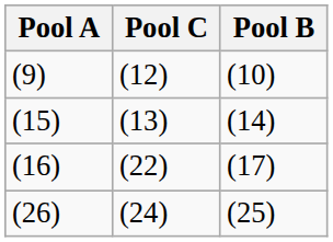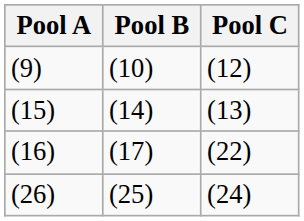 <table class="wikitable">
 <tr>
 <th width=30%>Pool A</th>
+<th width=30%>Pool B</th>
 <th width=30%>Pool C</th>
-<th width=30%>Pool B</th>
 </tr>
 <tr>
 <td> (9)</td>
+<td> (10)</td>
 <td> (12)</td>
-<td> (10)</td>
 </tr>
 <tr>
 <td> (15)</td>
+<td> (14)</td>
 <td> (13)</td>
-<td> (14)</td>
 </tr>
 <tr>
 <td> (16)</td>
+<td> (17)</td>
 <td> (22)</td>
-<td> (17)</td>
 </tr>
 <tr>
 <td> (26)</td>
+<td> (25)</td>
 <td> (24)</td>
-<td> (25)</td>
 </tr>
 </table>
